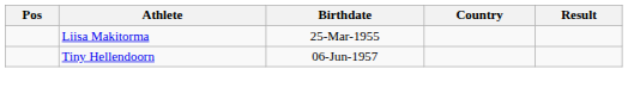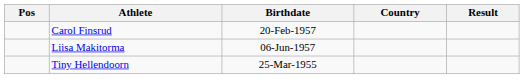 <table class="wikitable"  style="text-align:center; width:60%;">
 <tr>
 <th>Pos</th>
 <th>Athlete</th>
 <th>Birthdate</th>
 <th>Country</th>
 <th>Result</th>
 </tr>
 <tr>
 <td align=center></td>
+<td align=left><a href='#'>Carol Finsrud</a></td>
+<td>20-Feb-1957</td>
+<td align=left></td>
+<td></td>
+</tr>
+<tr>
+<td align=center></td>
 <td align=left><a href='#'>Liisa Makitorma</a></td>
-<td>25-Mar-1955</td>
+<td>06-Jun-1957</td>
 <td align=left></td>
 <td></td>
 </tr>
 <tr>
 <td align=center></td>
 <td align=left><a href='#'>Tiny Hellendoorn</a></td>
-<td>06-Jun-1957</td>
+<td>25-Mar-1955</td>
 <td align=left></td>
 <td></td>
 </tr>
 </table>
